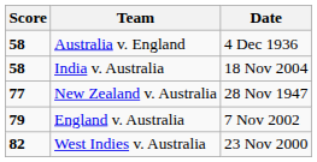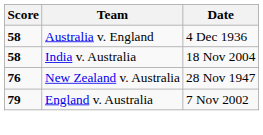 <table class="wikitable">
 <tr>
 <th>Score</th>
 <th>Team</th>
 <th>Date</th>
 </tr>
 <tr>
 <td><strong>58</strong></td>
 <td> <a href='#'>Australia</a> v. England</td>
 <td>4 Dec 1936</td>
 </tr>
 <tr>
 <td><strong>58</strong></td>
 <td> <a href='#'>India</a> v. Australia</td>
 <td>18 Nov 2004</td>
 </tr>
 <tr>
-<td><strong>77</strong></td>
+<td><strong>76</strong></td>
 <td> <a href='#'>New Zealand</a> v. Australia</td>
 <td>28 Nov 1947</td>
 </tr>
 <tr>
 <td><strong>79</strong></td>
 <td> <a href='#'>England</a> v. Australia</td>
 <td>7 Nov 2002</td>
 </tr>
-<tr>
-<td><strong>82</strong></td>
-<td> <a href='#'>West Indies</a> v. Australia</td>
-<td>23 Nov 2000</td>
-</tr>
 </table>
